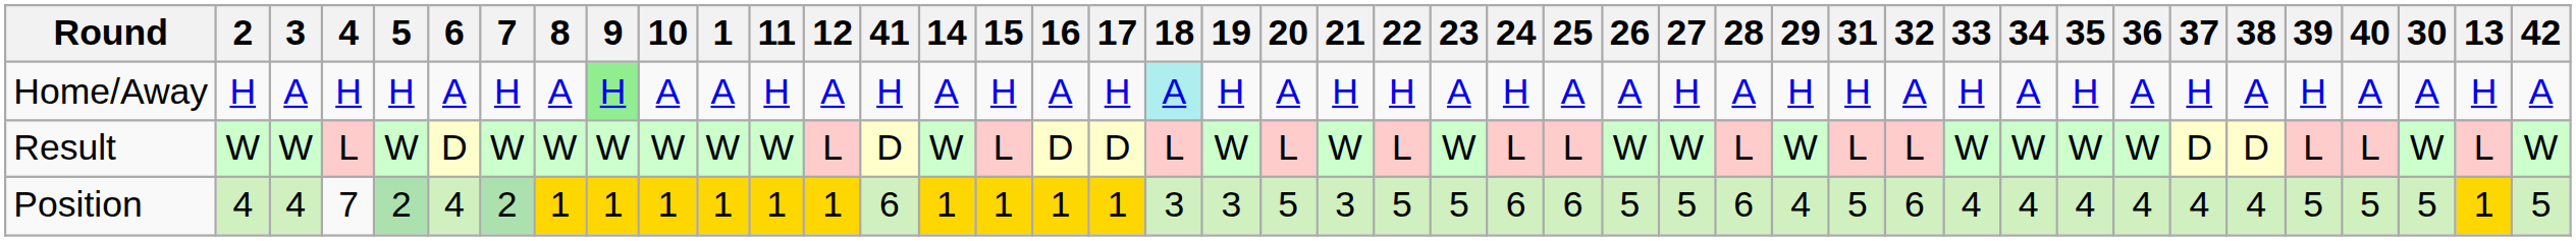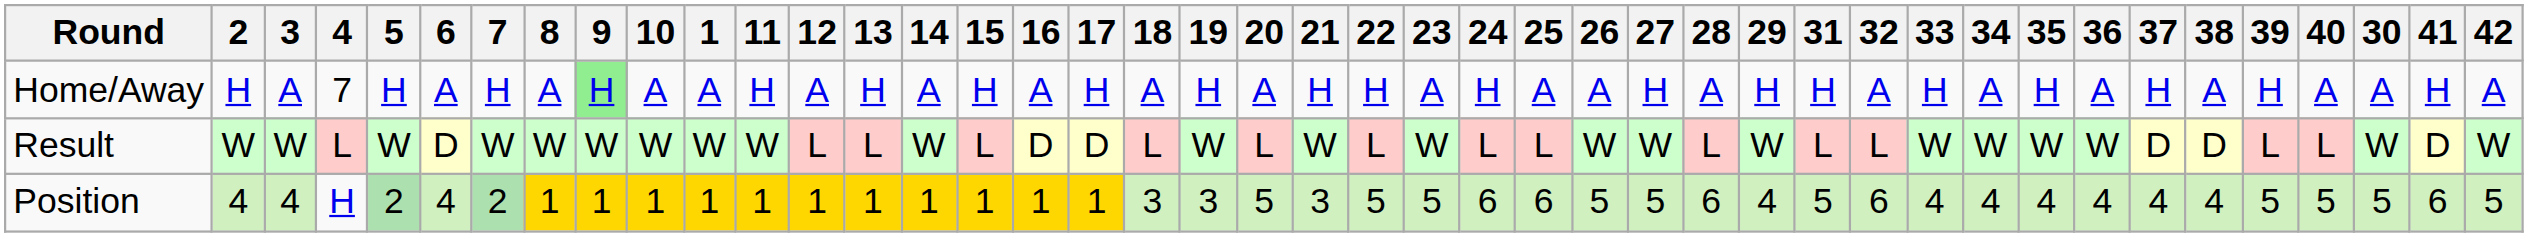 <table class=wikitable style="text-align:center;font-size: 100%">
 <tr>
 <th>Round</th>
 <th width="16">2</th>
 <th width="16">3</th>
 <th width="16">4</th>
 <th width="16">5</th>
 <th width="16">6</th>
 <th width="16">7</th>
 <th width="16">8</th>
 <th width="16">9</th>
 <th width="16">10</th>
 <th width="16">1</th>
 <th width="16">11</th>
 <th width="16">12</th>
-<th width="16">41</th>
+<th width="16">13</th>
 <th width="16">14</th>
 <th width="16">15</th>
 <th width="16">16</th>
 <th width="16">17</th>
 <th width="16">18</th>
 <th width="16">19</th>
 <th width="16">20</th>
 <th width="16">21</th>
 <th width="16">22</th>
 <th width="16">23</th>
 <th width="16">24</th>
 <th width="16">25</th>
 <th width="16">26</th>
 <th width="16">27</th>
 <th width="16">28</th>
 <th width="16">29</th>
 <th width="16">31</th>
 <th width="16">32</th>
 <th width="16">33</th>
 <th width="16">34</th>
 <th width="16">35</th>
 <th width="16">36</th>
 <th width="16">37</th>
 <th width="16">38</th>
 <th width="16">39</th>
 <th width="16">40</th>
 <th width="16">30</th>
-<th width="16">13</th>
+<th width="16">41</th>
 <th width="16">42</th>
 </tr>
 <tr>
 <td style="text-align:left;">Home/Away</td>
 <td><a href='#'>H</a></td>
 <td><a href='#'>A</a></td>
-<td><a href='#'>H</a></td>
+<td>7</td>
 <td><a href='#'>H</a></td>
 <td><a href='#'>A</a></td>
 <td><a href='#'>H</a></td>
 <td><a href='#'>A</a></td>
 <td style="background: lightgreen;"><a href='#'>H</a></td>
 <td><a href='#'>A</a></td>
 <td><a href='#'>A</a></td>
 <td><a href='#'>H</a></td>
 <td><a href='#'>A</a></td>
 <td><a href='#'>H</a></td>
 <td><a href='#'>A</a></td>
 <td><a href='#'>H</a></td>
 <td><a href='#'>A</a></td>
 <td><a href='#'>H</a></td>
-<td style="background: paleturquoise;"><a href='#'>A</a></td>
+<td><a href='#'>A</a></td>
 <td><a href='#'>H</a></td>
 <td><a href='#'>A</a></td>
 <td><a href='#'>H</a></td>
 <td><a href='#'>H</a></td>
 <td><a href='#'>A</a></td>
 <td><a href='#'>H</a></td>
 <td><a href='#'>A</a></td>
 <td><a href='#'>A</a></td>
 <td><a href='#'>H</a></td>
 <td><a href='#'>A</a></td>
 <td><a href='#'>H</a></td>
 <td><a href='#'>H</a></td>
 <td><a href='#'>A</a></td>
 <td><a href='#'>H</a></td>
 <td><a href='#'>A</a></td>
 <td><a href='#'>H</a></td>
 <td><a href='#'>A</a></td>
 <td><a href='#'>H</a></td>
 <td><a href='#'>A</a></td>
 <td><a href='#'>H</a></td>
 <td><a href='#'>A</a></td>
 <td><a href='#'>A</a></td>
 <td><a href='#'>H</a></td>
 <td><a href='#'>A</a></td>
 </tr>
 <tr>
 <td style="text-align:left;">Result</td>
 <td style="background:#ccffcc">W</td>
 <td style="background:#ccffcc">W</td>
 <td style="background:#ffcccc">L</td>
 <td style="background:#ccffcc">W</td>
 <td style="background:#ffffcc">D</td>
 <td style="background:#ccffcc">W</td>
 <td style="background:#ccffcc">W</td>
 <td style="background:#ccffcc">W</td>
 <td style="background:#ccffcc">W</td>
 <td style="background:#ccffcc">W</td>
 <td style="background:#ccffcc">W</td>
 <td style="background:#ffcccc">L</td>
-<td style="background:#ffffcc">D</td>
+<td style="background:#ffcccc">L</td>
 <td style="background:#ccffcc">W</td>
 <td style="background:#ffcccc">L</td>
 <td style="background:#ffffcc">D</td>
 <td style="background:#ffffcc">D</td>
 <td style="background:#ffcccc">L</td>
 <td style="background:#ccffcc">W</td>
 <td style="background:#ffcccc">L</td>
 <td style="background:#ccffcc">W</td>
 <td style="background:#ffcccc">L</td>
 <td style="background:#ccffcc">W</td>
 <td style="background:#ffcccc">L</td>
 <td style="background:#ffcccc">L</td>
 <td style="background:#ccffcc">W</td>
 <td style="background:#ccffcc">W</td>
 <td style="background:#ffcccc">L</td>
 <td style="background:#ccffcc">W</td>
 <td style="background:#ffcccc">L</td>
 <td style="background:#ffcccc">L</td>
 <td style="background:#ccffcc">W</td>
 <td style="background:#ccffcc">W</td>
 <td style="background:#ccffcc">W</td>
 <td style="background:#ccffcc">W</td>
 <td style="background:#ffffcc">D</td>
 <td style="background:#ffffcc">D</td>
 <td style="background:#ffcccc">L</td>
 <td style="background:#ffcccc">L</td>
 <td style="background:#ccffcc">W</td>
-<td style="background:#ffcccc">L</td>
+<td style="background:#ffffcc">D</td>
 <td style="background:#ccffcc">W</td>
 </tr>
 <tr>
 <td style="text-align:left;">Position</td>
 <td style="background:#D0F0C0">4</td>
 <td style="background:#D0F0C0">4</td>
-<td>7</td>
+<td><a href='#'>H</a></td>
 <td style="background:#ACE1AF">2</td>
 <td style="background:#D0F0C0">4</td>
 <td style="background:#ACE1AF">2</td>
 <td style="background:#FFD700">1</td>
 <td style="background:#FFD700">1</td>
 <td style="background:#FFD700">1</td>
 <td style="background:#FFD700">1</td>
 <td style="background:#FFD700">1</td>
 <td style="background:#FFD700">1</td>
-<td style="background:#D0F0C0">6</td>
+<td style="background:#FFD700">1</td>
 <td style="background:#FFD700">1</td>
 <td style="background:#FFD700">1</td>
 <td style="background:#FFD700">1</td>
 <td style="background:#FFD700">1</td>
 <td style="background:#D0F0C0">3</td>
 <td style="background:#D0F0C0">3</td>
 <td style="background:#D0F0C0">5</td>
 <td style="background:#D0F0C0">3</td>
 <td style="background:#D0F0C0">5</td>
 <td style="background:#D0F0C0">5</td>
 <td style="background:#D0F0C0">6</td>
 <td style="background:#D0F0C0">6</td>
 <td style="background:#D0F0C0">5</td>
 <td style="background:#D0F0C0">5</td>
 <td style="background:#D0F0C0">6</td>
 <td style="background:#D0F0C0">4</td>
 <td style="background:#D0F0C0">5</td>
 <td style="background:#D0F0C0">6</td>
 <td style="background:#D0F0C0">4</td>
 <td style="background:#D0F0C0">4</td>
 <td style="background:#D0F0C0">4</td>
 <td style="background:#D0F0C0">4</td>
 <td style="background:#D0F0C0">4</td>
 <td style="background:#D0F0C0">4</td>
 <td style="background:#D0F0C0">5</td>
 <td style="background:#D0F0C0">5</td>
 <td style="background:#D0F0C0">5</td>
-<td style="background:#FFD700">1</td>
+<td style="background:#D0F0C0">6</td>
 <td style="background:#D0F0C0">5</td>
 </tr>
 </table>
